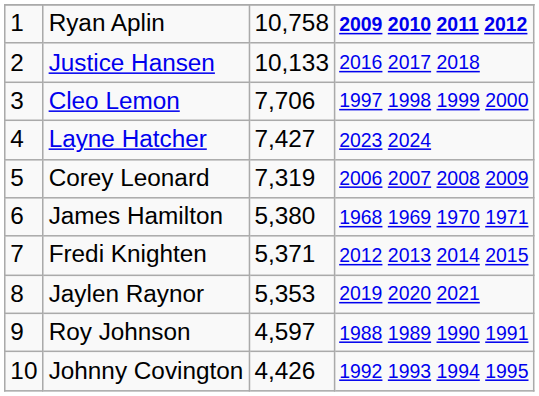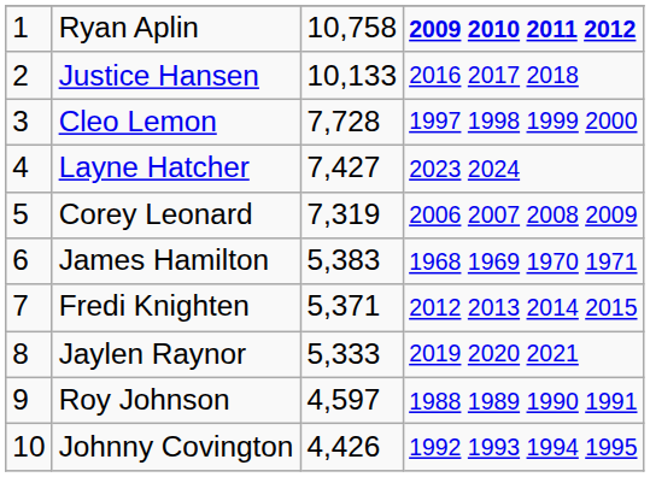 <table class="wikitable">
 <tr>
 </tr>
 <tr>
 <td>1</td>
 <td>Ryan Aplin</td>
 <td>10,758</td>
 <td style="font-size:80%;"><strong><a href='#'>2009</a> <a href='#'>2010</a> <a href='#'>2011</a> <a href='#'>2012</a></strong></td>
 </tr>
 <tr>
 <td>2</td>
 <td><a href='#'>Justice Hansen</a></td>
 <td>10,133</td>
 <td style="font-size:80%;"><a href='#'>2016</a> <a href='#'>2017</a> <a href='#'>2018</a></td>
 </tr>
 <tr>
 <td>3</td>
 <td><a href='#'>Cleo Lemon</a></td>
-<td>7,706</td>
+<td>7,728</td>
 <td style="font-size:80%;"><a href='#'>1997</a> <a href='#'>1998</a> <a href='#'>1999</a> <a href='#'>2000</a></td>
 </tr>
 <tr>
 <td>4</td>
 <td><a href='#'>Layne Hatcher</a></td>
 <td>7,427</td>
 <td style="font-size:80%;"><a href='#'>2023</a> <a href='#'>2024</a></td>
 </tr>
 <tr>
 <td>5</td>
 <td>Corey Leonard</td>
 <td>7,319</td>
 <td style="font-size:80%;"><a href='#'>2006</a> <a href='#'>2007</a> <a href='#'>2008</a> <a href='#'>2009</a></td>
 </tr>
 <tr>
 <td>6</td>
 <td>James Hamilton</td>
-<td>5,380</td>
+<td>5,383</td>
 <td style="font-size:80%;"><a href='#'>1968</a> <a href='#'>1969</a> <a href='#'>1970</a> <a href='#'>1971</a></td>
 </tr>
 <tr>
 <td>7</td>
 <td>Fredi Knighten</td>
 <td>5,371</td>
 <td style="font-size:80%;"><a href='#'>2012</a> <a href='#'>2013</a> <a href='#'>2014</a> <a href='#'>2015</a></td>
 </tr>
 <tr>
 <td>8</td>
 <td>Jaylen Raynor</td>
-<td>5,353</td>
+<td>5,333</td>
 <td style="font-size:80%;"><a href='#'>2019</a> <a href='#'>2020</a> <a href='#'>2021</a></td>
 </tr>
 <tr>
 <td>9</td>
 <td>Roy Johnson</td>
 <td>4,597</td>
 <td style="font-size:80%;"><a href='#'>1988</a> <a href='#'>1989</a> <a href='#'>1990</a> <a href='#'>1991</a></td>
 </tr>
 <tr>
 <td>10</td>
 <td>Johnny Covington</td>
 <td>4,426</td>
 <td style="font-size:80%;"><a href='#'>1992</a> <a href='#'>1993</a> <a href='#'>1994</a> <a href='#'>1995</a></td>
 </tr>
 </table>
